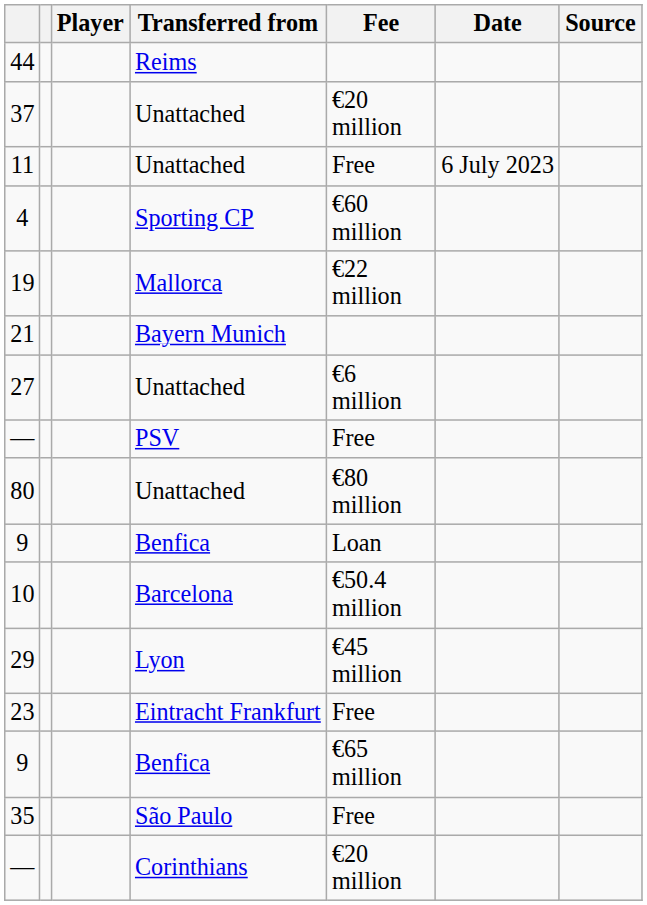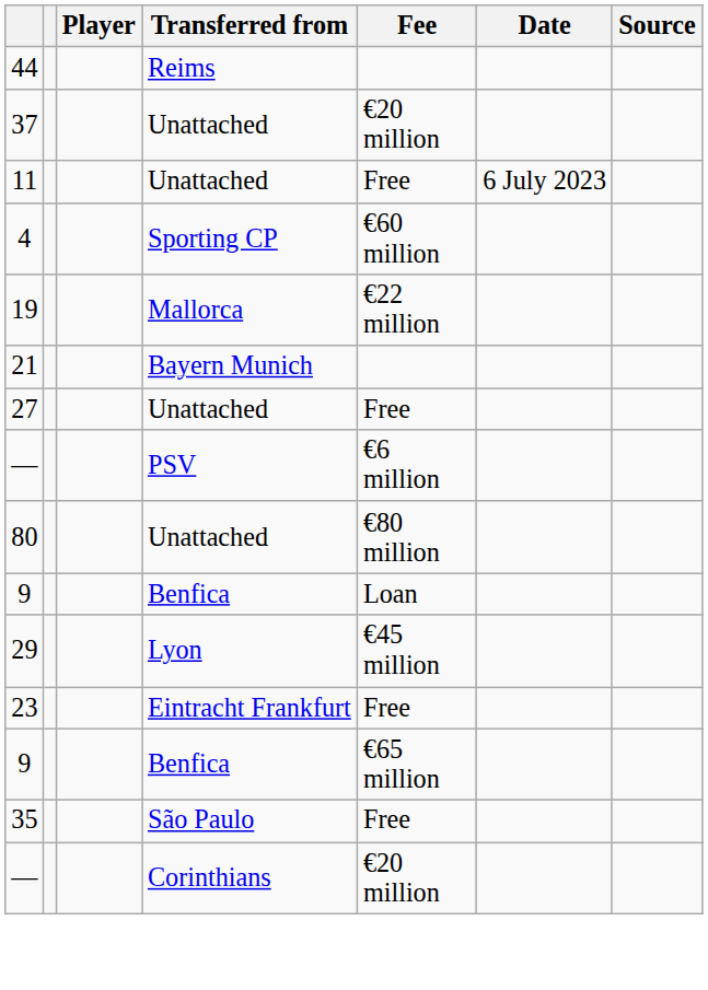 <table class="wikitable plainrowheaders sortable">
 <tr>
 <th></th>
 <th></th>
 <th scope="col">Player</th>
 <th>Transferred from</th>
 <th style="width: 65px;">Fee</th>
 <th scope="col">Date</th>
 <th scope="col">Source</th>
 </tr>
 <tr>
 <td align="center">44</td>
 <td align="center"></td>
 <td></td>
 <td> <a href='#'>Reims</a></td>
 <td></td>
 <td></td>
 <td></td>
 </tr>
 <tr>
 <td align="center">37</td>
 <td align="center"></td>
 <td></td>
 <td>Unattached</td>
 <td>€20 million</td>
 <td></td>
 <td></td>
 </tr>
 <tr>
 <td align="center">11</td>
 <td align="center"></td>
 <td></td>
 <td>Unattached</td>
 <td>Free</td>
 <td>6 July 2023</td>
 <td></td>
 </tr>
 <tr>
 <td align="center">4</td>
 <td align="center"></td>
 <td></td>
 <td> <a href='#'>Sporting CP</a></td>
 <td>€60 million</td>
 <td></td>
 <td></td>
 </tr>
 <tr>
 <td align="center">19</td>
 <td align="center"></td>
 <td></td>
 <td> <a href='#'>Mallorca</a></td>
 <td>€22 million</td>
 <td></td>
 <td></td>
 </tr>
 <tr>
 <td align="center">21</td>
 <td align="center"></td>
 <td></td>
 <td> <a href='#'>Bayern Munich</a></td>
 <td></td>
 <td></td>
 <td></td>
 </tr>
 <tr>
 <td align="center">27</td>
 <td align="center"></td>
 <td></td>
 <td>Unattached</td>
-<td>€6 million</td>
+<td>Free</td>
 <td></td>
 <td></td>
 </tr>
 <tr>
 <td align="center">—</td>
 <td align="center"></td>
 <td></td>
 <td> <a href='#'>PSV</a></td>
-<td>Free</td>
+<td>€6 million</td>
 <td></td>
 <td></td>
 </tr>
 <tr>
 <td align="center">80</td>
 <td align="center"></td>
 <td></td>
 <td>Unattached</td>
 <td>€80 million</td>
 <td></td>
 <td></td>
 </tr>
 <tr>
 <td align="center">9</td>
 <td align="center"></td>
 <td></td>
 <td> <a href='#'>Benfica</a></td>
 <td>Loan</td>
-<td></td>
-<td></td>
-</tr>
-<tr>
-<td align="center">10</td>
-<td align="center"></td>
-<td></td>
-<td> <a href='#'>Barcelona</a></td>
-<td>€50.4 million</td>
 <td></td>
 <td></td>
 </tr>
 <tr>
 <td align="center">29</td>
 <td align="center"></td>
 <td></td>
 <td> <a href='#'>Lyon</a></td>
 <td>€45 million</td>
 <td></td>
 <td></td>
 </tr>
 <tr>
 <td align="center">23</td>
 <td align="center"></td>
 <td></td>
 <td> <a href='#'>Eintracht Frankfurt</a></td>
 <td>Free</td>
 <td></td>
 <td></td>
 </tr>
 <tr>
 <td align="center">9</td>
 <td align="center"></td>
 <td></td>
 <td> <a href='#'>Benfica</a></td>
 <td>€65 million</td>
 <td></td>
 <td></td>
 </tr>
 <tr>
 <td align="center">35</td>
 <td align="center"></td>
 <td></td>
 <td> <a href='#'>São Paulo</a></td>
 <td>Free</td>
 <td></td>
 <td></td>
 </tr>
 <tr>
 <td align="center">—</td>
 <td align="center"></td>
 <td></td>
 <td> <a href='#'>Corinthians</a></td>
 <td>€20 million</td>
 <td></td>
 <td></td>
 </tr>
 </table>
